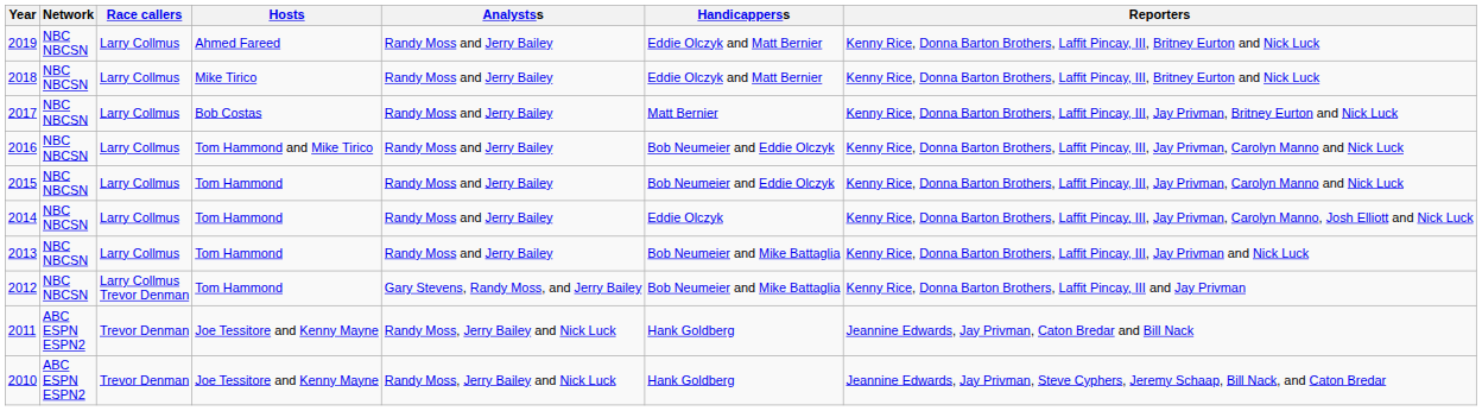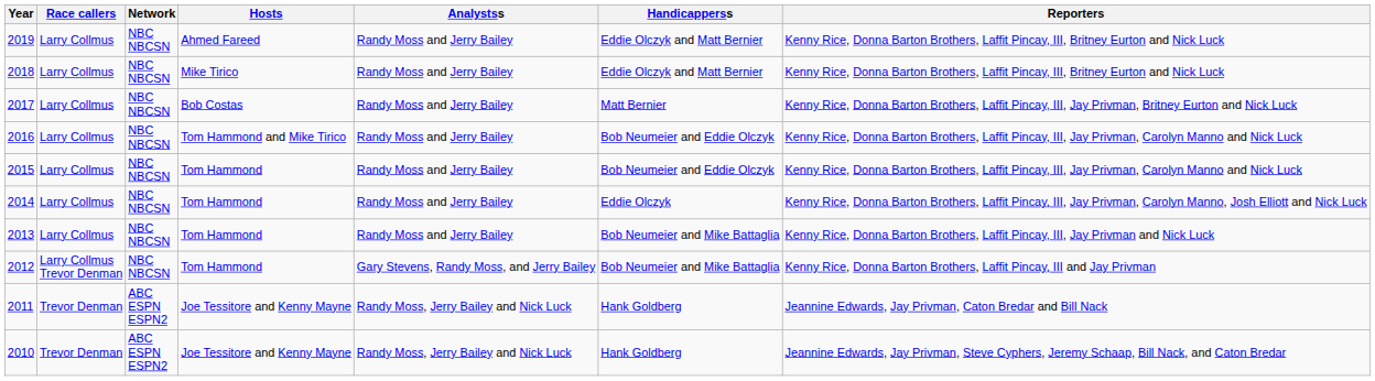 <table class="wikitable">
 <tr>
 <th>Year</th>
+<th><a href='#'>Race callers</a></th>
 <th>Network</th>
-<th><a href='#'>Race callers</a></th>
 <th><a href='#'>Hosts</a></th>
 <th><a href='#'>Analysts</a>s</th>
 <th><a href='#'>Handicappers</a>s</th>
 <th>Reporters</th>
 </tr>
 <tr>
 <td><a href='#'>2019</a></td>
+<td><a href='#'>Larry Collmus</a></td>
 <td><a href='#'>NBC<br>NBCSN</a></td>
-<td><a href='#'>Larry Collmus</a></td>
 <td><a href='#'>Ahmed Fareed</a></td>
 <td><a href='#'>Randy Moss</a> and <a href='#'>Jerry Bailey</a></td>
 <td><a href='#'>Eddie Olczyk</a> and <a href='#'>Matt Bernier</a></td>
 <td><a href='#'>Kenny Rice</a>, <a href='#'>Donna Barton Brothers</a>, <a href='#'>Laffit Pincay, III</a>, <a href='#'>Britney Eurton</a> and <a href='#'>Nick Luck</a></td>
 </tr>
 <tr>
 <td><a href='#'>2018</a></td>
+<td><a href='#'>Larry Collmus</a></td>
 <td><a href='#'>NBC<br>NBCSN</a></td>
-<td><a href='#'>Larry Collmus</a></td>
 <td><a href='#'>Mike Tirico</a></td>
 <td><a href='#'>Randy Moss</a> and <a href='#'>Jerry Bailey</a></td>
 <td><a href='#'>Eddie Olczyk</a> and <a href='#'>Matt Bernier</a></td>
 <td><a href='#'>Kenny Rice</a>, <a href='#'>Donna Barton Brothers</a>, <a href='#'>Laffit Pincay, III</a>, <a href='#'>Britney Eurton</a> and <a href='#'>Nick Luck</a></td>
 </tr>
 <tr>
 <td><a href='#'>2017</a></td>
+<td><a href='#'>Larry Collmus</a></td>
 <td><a href='#'>NBC<br>NBCSN</a></td>
-<td><a href='#'>Larry Collmus</a></td>
 <td><a href='#'>Bob Costas</a></td>
 <td><a href='#'>Randy Moss</a> and <a href='#'>Jerry Bailey</a></td>
 <td><a href='#'>Matt Bernier</a></td>
 <td><a href='#'>Kenny Rice</a>, <a href='#'>Donna Barton Brothers</a>, <a href='#'>Laffit Pincay, III</a>, <a href='#'>Jay Privman</a>, <a href='#'>Britney Eurton</a> and <a href='#'>Nick Luck</a></td>
 </tr>
 <tr>
 <td><a href='#'>2016</a></td>
+<td><a href='#'>Larry Collmus</a></td>
 <td><a href='#'>NBC<br>NBCSN</a></td>
-<td><a href='#'>Larry Collmus</a></td>
 <td><a href='#'>Tom Hammond</a> and <a href='#'>Mike Tirico</a></td>
 <td><a href='#'>Randy Moss</a> and <a href='#'>Jerry Bailey</a></td>
 <td><a href='#'>Bob Neumeier</a> and <a href='#'>Eddie Olczyk</a></td>
 <td><a href='#'>Kenny Rice</a>, <a href='#'>Donna Barton Brothers</a>, <a href='#'>Laffit Pincay, III</a>, <a href='#'>Jay Privman</a>, <a href='#'>Carolyn Manno</a> and <a href='#'>Nick Luck</a></td>
 </tr>
 <tr>
 <td><a href='#'>2015</a></td>
+<td><a href='#'>Larry Collmus</a></td>
 <td><a href='#'>NBC<br>NBCSN</a></td>
-<td><a href='#'>Larry Collmus</a></td>
 <td><a href='#'>Tom Hammond</a></td>
 <td><a href='#'>Randy Moss</a> and <a href='#'>Jerry Bailey</a></td>
 <td><a href='#'>Bob Neumeier</a> and <a href='#'>Eddie Olczyk</a></td>
 <td><a href='#'>Kenny Rice</a>, <a href='#'>Donna Barton Brothers</a>, <a href='#'>Laffit Pincay, III</a>, <a href='#'>Jay Privman</a>, <a href='#'>Carolyn Manno</a> and <a href='#'>Nick Luck</a></td>
 </tr>
 <tr>
 <td><a href='#'>2014</a></td>
+<td><a href='#'>Larry Collmus</a></td>
 <td><a href='#'>NBC<br>NBCSN</a></td>
-<td><a href='#'>Larry Collmus</a></td>
 <td><a href='#'>Tom Hammond</a></td>
 <td><a href='#'>Randy Moss</a> and <a href='#'>Jerry Bailey</a></td>
 <td><a href='#'>Eddie Olczyk</a></td>
 <td><a href='#'>Kenny Rice</a>, <a href='#'>Donna Barton Brothers</a>, <a href='#'>Laffit Pincay, III</a>, <a href='#'>Jay Privman</a>, <a href='#'>Carolyn Manno</a>, <a href='#'>Josh Elliott</a> and <a href='#'>Nick Luck</a></td>
 </tr>
 <tr>
 <td><a href='#'>2013</a></td>
+<td><a href='#'>Larry Collmus</a></td>
 <td><a href='#'>NBC<br>NBCSN</a></td>
-<td><a href='#'>Larry Collmus</a></td>
 <td><a href='#'>Tom Hammond</a></td>
 <td><a href='#'>Randy Moss</a> and <a href='#'>Jerry Bailey</a></td>
 <td><a href='#'>Bob Neumeier</a> and <a href='#'>Mike Battaglia</a></td>
 <td><a href='#'>Kenny Rice</a>, <a href='#'>Donna Barton Brothers</a>, <a href='#'>Laffit Pincay, III</a>, <a href='#'>Jay Privman</a> and <a href='#'>Nick Luck</a></td>
 </tr>
 <tr>
 <td><a href='#'>2012</a></td>
+<td><a href='#'>Larry Collmus</a><br><a href='#'>Trevor Denman</a></td>
 <td><a href='#'>NBC<br>NBCSN</a></td>
-<td><a href='#'>Larry Collmus</a><br><a href='#'>Trevor Denman</a></td>
 <td><a href='#'>Tom Hammond</a></td>
 <td><a href='#'>Gary Stevens</a>, <a href='#'>Randy Moss</a>, and <a href='#'>Jerry Bailey</a></td>
 <td><a href='#'>Bob Neumeier</a> and <a href='#'>Mike Battaglia</a></td>
 <td><a href='#'>Kenny Rice</a>, <a href='#'>Donna Barton Brothers</a>, <a href='#'>Laffit Pincay, III</a> and <a href='#'>Jay Privman</a></td>
 </tr>
 <tr>
 <td><a href='#'>2011</a></td>
+<td><a href='#'>Trevor Denman</a></td>
 <td><a href='#'>ABC<br>ESPN<br>ESPN2</a></td>
-<td><a href='#'>Trevor Denman</a></td>
 <td><a href='#'>Joe Tessitore</a> and <a href='#'>Kenny Mayne</a></td>
 <td><a href='#'>Randy Moss</a>, <a href='#'>Jerry Bailey</a> and <a href='#'>Nick Luck</a></td>
 <td><a href='#'>Hank Goldberg</a></td>
 <td><a href='#'>Jeannine Edwards</a>, <a href='#'>Jay Privman</a>, <a href='#'>Caton Bredar</a> and <a href='#'>Bill Nack</a></td>
 </tr>
 <tr>
 <td><a href='#'>2010</a></td>
+<td><a href='#'>Trevor Denman</a></td>
 <td><a href='#'>ABC<br>ESPN<br>ESPN2</a></td>
-<td><a href='#'>Trevor Denman</a></td>
 <td><a href='#'>Joe Tessitore</a> and <a href='#'>Kenny Mayne</a></td>
 <td><a href='#'>Randy Moss</a>, <a href='#'>Jerry Bailey</a> and <a href='#'>Nick Luck</a></td>
 <td><a href='#'>Hank Goldberg</a></td>
 <td><a href='#'>Jeannine Edwards</a>, <a href='#'>Jay Privman</a>, <a href='#'>Steve Cyphers</a>, <a href='#'>Jeremy Schaap</a>, <a href='#'>Bill Nack</a>, and <a href='#'>Caton Bredar</a></td>
 </tr>
 </table>
